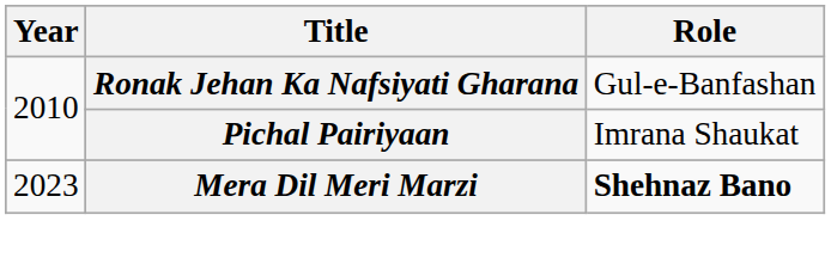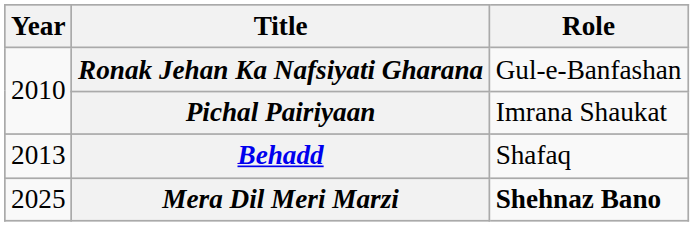 <table class="wikitable sortable plainrowheaders">
 <tr style="text-align:center;">
 <th scope="col">Year</th>
 <th scope="col">Title</th>
 <th scope="col">Role</th>
 </tr>
 <tr>
 <td rowspan="2">2010</td>
 <th scope=row><em>Ronak Jehan Ka Nafsiyati Gharana</em></th>
 <td>Gul-e-Banfashan</td>
 </tr>
 <tr>
 <th scope=row><em>Pichal Pairiyaan</em></th>
 <td>Imrana Shaukat</td>
 </tr>
 <tr>
-<td>2023</td>
+<td>2013</td>
+<th scope=row><em><a href='#'>Behadd</a></em></th>
+<td>Shafaq</td>
+</tr>
+<tr>
+<td>2025</td>
 <th scope=row><em>Mera Dil Meri Marzi</em></th>
 <td><strong>Shehnaz Bano</strong></td>
 </tr>
 </table>
